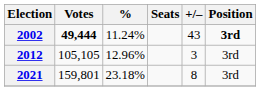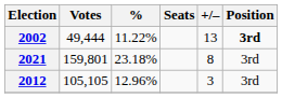 <table class="wikitable" style="text-align:center">
 <tr>
 <th><strong>Election</strong></th>
 <th><strong>Votes</strong></th>
 <th><strong>%</strong></th>
 <th>S<strong>eats</strong></th>
 <th>+/–</th>
 <th><strong>Position</strong></th>
 </tr>
 <tr>
 <th><a href='#'>2002</a></th>
-<td><strong>49,444</strong></td>
-<td>11.24%</td>
+<td>49,444</td>
+<td>11.22%</td>
 <td></td>
-<td> 43</td>
+<td> 13</td>
 <td><strong> 3rd</strong></td>
+</tr>
+<tr>
+<th><a href='#'>2021</a></th>
+<td>159,801</td>
+<td>23.18%</td>
+<td></td>
+<td> 8</td>
+<td> 3rd</td>
 </tr>
 <tr>
 <th><a href='#'>2012</a></th>
 <td>105,105</td>
 <td>12.96%</td>
 <td></td>
 <td> 3</td>
 <td> 3rd</td>
 </tr>
 <tr>
-<th><a href='#'>2021</a></th>
-<td>159,801</td>
-<td>23.18%</td>
-<td></td>
-<td> 8</td>
-<td> 3rd</td>
-</tr>
-<tr>
 </tr>
 </table>
